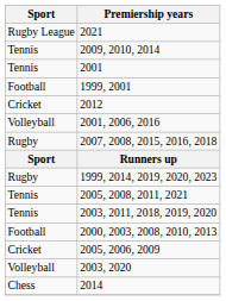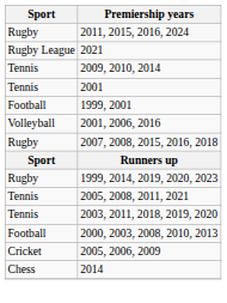 <table class="wikitable">
 <tr>
 <th>Sport</th>
 <th>Premiership years</th>
+</tr>
+<tr>
+<td>Rugby</td>
+<td>2011, 2015, 2016, 2024</td>
 </tr>
 <tr>
 <td>Rugby League</td>
 <td>2021</td>
 </tr>
 <tr>
 <td>Tennis</td>
 <td>2009, 2010, 2014</td>
 </tr>
 <tr>
 <td>Tennis</td>
 <td>2001</td>
 </tr>
 <tr>
 <td>Football</td>
 <td>1999, 2001</td>
-</tr>
-<tr>
-<td>Cricket</td>
-<td>2012</td>
 </tr>
 <tr>
 <td>Volleyball</td>
 <td>2001, 2006, 2016</td>
 </tr>
 <tr>
 <td>Rugby</td>
 <td>2007, 2008, 2015, 2016, 2018</td>
 </tr>
 <tr>
 <th>Sport</th>
 <th>Runners up</th>
 </tr>
 <tr>
 <td>Rugby</td>
 <td>1999, 2014, 2019, 2020, 2023</td>
 </tr>
 <tr>
 <td>Tennis</td>
 <td>2005, 2008, 2011, 2021</td>
 </tr>
 <tr>
 <td>Tennis</td>
 <td>2003, 2011, 2018, 2019, 2020</td>
 </tr>
 <tr>
 <td>Football</td>
 <td>2000, 2003, 2008, 2010, 2013</td>
 </tr>
 <tr>
 <td>Cricket</td>
 <td>2005, 2006, 2009</td>
 </tr>
 <tr>
-<td>Volleyball</td>
-<td>2003, 2020</td>
-</tr>
-<tr>
 <td>Chess</td>
 <td>2014</td>
 </tr>
 <tr>
 </tr>
 </table>
